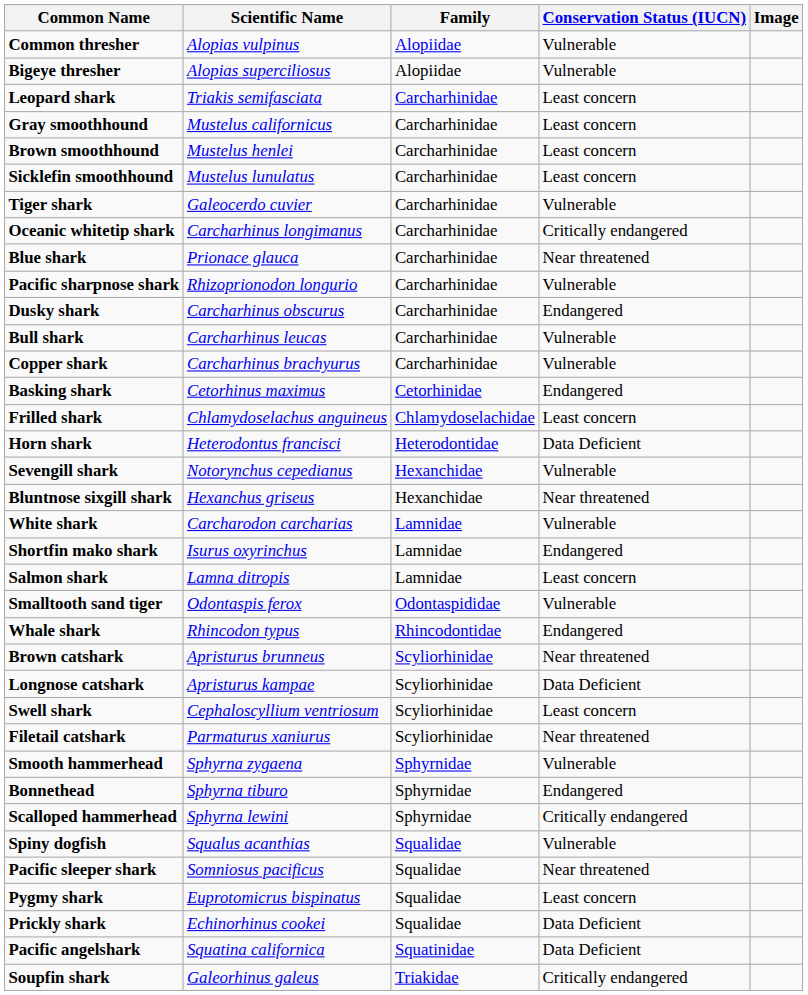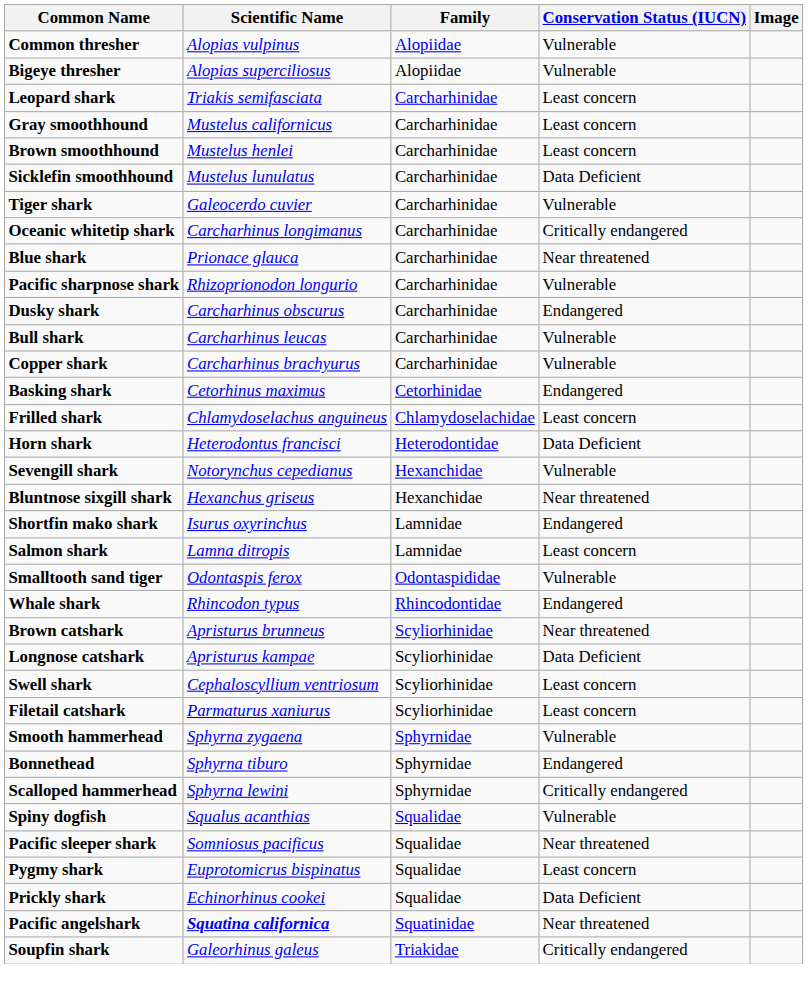 <table class="wikitable">
 <tr>
 <th>Common Name</th>
 <th>Scientific Name</th>
 <th>Family</th>
 <th><a href='#'>Conservation Status (IUCN)</a></th>
 <th>Image</th>
 </tr>
 <tr>
 <td><strong>Common thresher</strong></td>
 <td><a href='#'><em>Alopias vulpinus</em></a></td>
 <td><a href='#'>Alopiidae</a></td>
 <td>Vulnerable</td>
 <td></td>
 </tr>
 <tr>
 <td><strong>Bigeye thresher</strong></td>
 <td><a href='#'><em>Alopias superciliosus</em></a></td>
 <td>Alopiidae</td>
 <td>Vulnerable</td>
 <td></td>
 </tr>
 <tr>
 <td><strong>Leopard shark</strong></td>
 <td><a href='#'><em>Triakis semifasciata</em></a></td>
 <td><a href='#'>Carcharhinidae</a></td>
 <td>Least concern</td>
 <td></td>
 </tr>
 <tr>
 <td><strong>Gray smoothhound</strong></td>
 <td><a href='#'><em>Mustelus californicus</em></a></td>
 <td>Carcharhinidae</td>
 <td>Least concern</td>
 <td></td>
 </tr>
 <tr>
 <td><strong>Brown smoothhound</strong></td>
 <td><a href='#'><em>Mustelus henlei</em></a></td>
 <td>Carcharhinidae</td>
 <td>Least concern</td>
 <td></td>
 </tr>
 <tr>
 <td><strong>Sicklefin smoothhound</strong></td>
 <td><a href='#'><em>Mustelus lunulatus</em></a></td>
 <td>Carcharhinidae</td>
-<td>Least concern</td>
+<td>Data Deficient</td>
 <td></td>
 </tr>
 <tr>
 <td><strong>Tiger shark</strong></td>
 <td><a href='#'><em>Galeocerdo cuvier</em></a></td>
 <td>Carcharhinidae</td>
 <td>Vulnerable</td>
 <td></td>
 </tr>
 <tr>
 <td><strong>Oceanic whitetip shark</strong></td>
 <td><a href='#'><em>Carcharhinus longimanus</em></a></td>
 <td>Carcharhinidae</td>
 <td>Critically endangered</td>
 <td></td>
 </tr>
 <tr>
 <td><strong>Blue shark</strong></td>
 <td><a href='#'><em>Prionace glauca</em></a></td>
 <td>Carcharhinidae</td>
 <td>Near threatened</td>
 <td></td>
 </tr>
 <tr>
 <td><strong>Pacific sharpnose shark</strong></td>
 <td><a href='#'><em>Rhizoprionodon longurio</em></a></td>
 <td>Carcharhinidae</td>
 <td>Vulnerable</td>
 <td></td>
 </tr>
 <tr>
 <td><strong>Dusky shark</strong></td>
 <td><a href='#'><em>Carcharhinus obscurus</em></a></td>
 <td>Carcharhinidae</td>
 <td>Endangered</td>
 <td></td>
 </tr>
 <tr>
 <td><strong>Bull shark</strong></td>
 <td><a href='#'><em>Carcharhinus leucas</em></a></td>
 <td>Carcharhinidae</td>
 <td>Vulnerable</td>
 <td></td>
 </tr>
 <tr>
 <td><strong>Copper shark</strong></td>
 <td><a href='#'><em>Carcharhinus brachyurus</em></a></td>
 <td>Carcharhinidae</td>
 <td>Vulnerable</td>
 <td></td>
 </tr>
 <tr>
 <td><strong>Basking shark</strong></td>
 <td><a href='#'><em>Cetorhinus maximus</em></a></td>
 <td><a href='#'>Cetorhinidae</a></td>
 <td>Endangered</td>
 <td></td>
 </tr>
 <tr>
 <td><strong>Frilled shark</strong></td>
 <td><a href='#'><em>Chlamydoselachus anguineus</em></a></td>
 <td><a href='#'>Chlamydoselachidae</a></td>
 <td>Least concern</td>
 <td></td>
 </tr>
 <tr>
 <td><strong>Horn shark</strong></td>
 <td><a href='#'><em>Heterodontus francisci</em></a></td>
 <td><a href='#'>Heterodontidae</a></td>
 <td>Data Deficient</td>
 <td></td>
 </tr>
 <tr>
 <td><strong>Sevengill shark</strong></td>
 <td><a href='#'><em>Notorynchus cepedianus</em></a></td>
 <td><a href='#'>Hexanchidae</a></td>
 <td>Vulnerable</td>
 <td></td>
 </tr>
 <tr>
 <td><strong>Bluntnose sixgill shark</strong></td>
 <td><a href='#'><em>Hexanchus griseus</em></a></td>
 <td>Hexanchidae</td>
 <td>Near threatened</td>
 <td></td>
 </tr>
 <tr>
-<td><strong>White shark</strong></td>
-<td><a href='#'><em>Carcharodon carcharias</em></a></td>
-<td><a href='#'>Lamnidae</a></td>
-<td>Vulnerable</td>
-<td></td>
-</tr>
-<tr>
 <td><strong>Shortfin mako shark</strong></td>
 <td><a href='#'><em>Isurus oxyrinchus</em></a></td>
 <td>Lamnidae</td>
 <td>Endangered</td>
 <td></td>
 </tr>
 <tr>
 <td><strong>Salmon shark</strong></td>
 <td><a href='#'><em>Lamna ditropis</em></a></td>
 <td>Lamnidae</td>
 <td>Least concern</td>
 <td></td>
 </tr>
 <tr>
 <td><strong>Smalltooth sand tiger</strong></td>
 <td><a href='#'><em>Odontaspis ferox</em></a></td>
 <td><a href='#'>Odontaspididae</a></td>
 <td>Vulnerable</td>
 <td></td>
 </tr>
 <tr>
 <td><strong>Whale shark</strong></td>
 <td><a href='#'><em>Rhincodon typus</em></a></td>
 <td><a href='#'>Rhincodontidae</a></td>
 <td>Endangered</td>
 <td></td>
 </tr>
 <tr>
 <td><strong>Brown catshark</strong></td>
 <td><a href='#'><em>Apristurus brunneus</em></a></td>
 <td><a href='#'>Scyliorhinidae</a></td>
 <td>Near threatened</td>
 <td></td>
 </tr>
 <tr>
 <td><strong>Longnose catshark</strong></td>
 <td><a href='#'><em>Apristurus kampae</em></a></td>
 <td>Scyliorhinidae</td>
 <td>Data Deficient</td>
 <td></td>
 </tr>
 <tr>
 <td><strong>Swell shark</strong></td>
 <td><a href='#'><em>Cephaloscyllium ventriosum</em></a></td>
 <td>Scyliorhinidae</td>
 <td>Least concern</td>
 <td></td>
 </tr>
 <tr>
 <td><strong>Filetail catshark</strong></td>
 <td><a href='#'><em>Parmaturus xaniurus</em></a></td>
 <td>Scyliorhinidae</td>
-<td>Near threatened</td>
+<td>Least concern</td>
 <td></td>
 </tr>
 <tr>
 <td><strong>Smooth hammerhead</strong></td>
 <td><a href='#'><em>Sphyrna zygaena</em></a></td>
 <td><a href='#'>Sphyrnidae</a></td>
 <td>Vulnerable</td>
 <td></td>
 </tr>
 <tr>
 <td><strong>Bonnethead</strong></td>
 <td><a href='#'><em>Sphyrna tiburo</em></a></td>
 <td>Sphyrnidae</td>
 <td>Endangered</td>
 <td></td>
 </tr>
 <tr>
 <td><strong>Scalloped hammerhead</strong></td>
 <td><a href='#'><em>Sphyrna lewini</em></a></td>
 <td>Sphyrnidae</td>
 <td>Critically endangered</td>
 <td></td>
 </tr>
 <tr>
 <td><strong>Spiny dogfish</strong></td>
 <td><a href='#'><em>Squalus acanthias</em></a></td>
 <td><a href='#'>Squalidae</a></td>
 <td>Vulnerable</td>
 <td></td>
 </tr>
 <tr>
 <td><strong>Pacific sleeper shark</strong></td>
 <td><a href='#'><em>Somniosus pacificus</em></a></td>
 <td>Squalidae</td>
 <td>Near threatened</td>
 <td></td>
 </tr>
 <tr>
 <td><strong>Pygmy shark</strong></td>
 <td><a href='#'><em>Euprotomicrus bispinatus</em></a></td>
 <td>Squalidae</td>
 <td>Least concern</td>
 <td></td>
 </tr>
 <tr>
 <td><strong>Prickly shark</strong></td>
 <td><a href='#'><em>Echinorhinus cookei</em></a></td>
 <td>Squalidae</td>
 <td>Data Deficient</td>
 <td></td>
 </tr>
 <tr>
 <td><strong>Pacific angelshark</strong></td>
-<td><a href='#'><em>Squatina californica</em></a></td>
+<td><strong><a href='#'><em>Squatina californica</em></a></strong></td>
 <td><a href='#'>Squatinidae</a></td>
-<td>Data Deficient</td>
+<td>Near threatened</td>
 <td></td>
 </tr>
 <tr>
 <td><strong>Soupfin shark</strong></td>
 <td><a href='#'><em>Galeorhinus galeus</em></a></td>
 <td><a href='#'>Triakidae</a></td>
 <td>Critically endangered</td>
 <td></td>
 </tr>
 </table>
